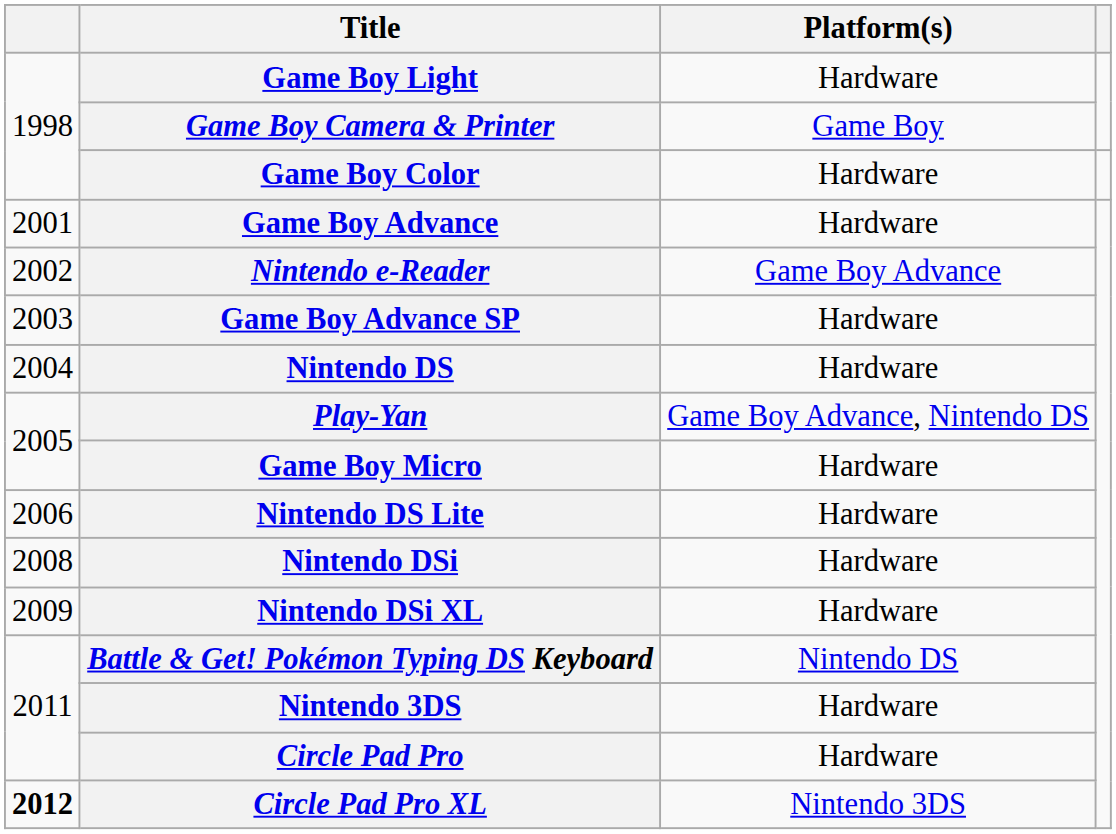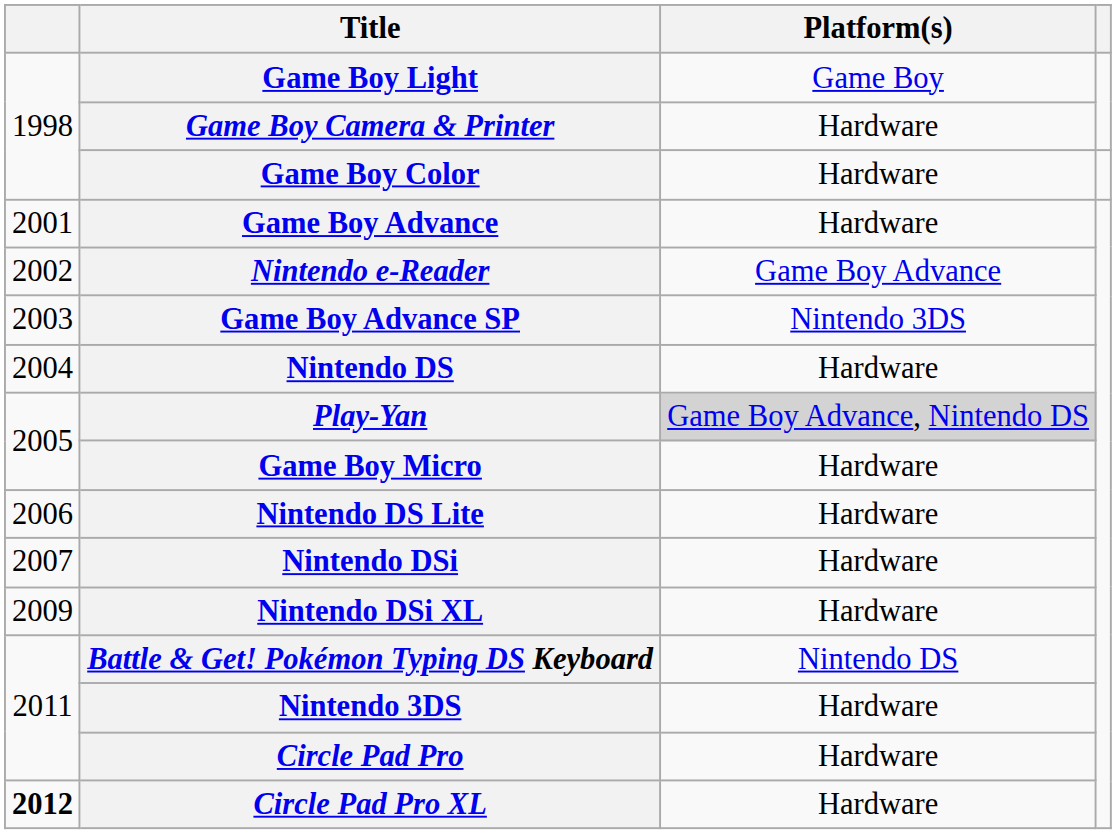 <table class="wikitable sortable plainrowheaders" style="text-align: center;">
 <tr>
 <th scope="col"></th>
 <th scope="col">Title</th>
 <th scope="col">Platform(s)</th>
 <th scope="col" class="unsortable"></th>
 </tr>
 <tr>
 <td rowspan="3" scope="row">1998</td>
 <th scope="row"><a href='#'>Game Boy Light</a></th>
-<td>Hardware</td>
+<td><a href='#'>Game Boy</a></td>
 </tr>
 <tr>
 <th scope="row"><em><a href='#'>Game Boy Camera & Printer</a></em></th>
-<td><a href='#'>Game Boy</a></td>
+<td>Hardware</td>
 </tr>
 <tr>
 <th scope="row"><a href='#'>Game Boy Color</a></th>
 <td>Hardware</td>
 <td></td>
 </tr>
 <tr>
 <td scope="row">2001</td>
 <th scope="row"><a href='#'>Game Boy Advance</a></th>
 <td>Hardware</td>
 </tr>
 <tr>
 <td scope="row">2002</td>
 <th scope="row"><em><a href='#'>Nintendo e-Reader</a></em></th>
 <td><a href='#'>Game Boy Advance</a></td>
 </tr>
 <tr>
 <td scope="row">2003</td>
 <th scope="row"><a href='#'>Game Boy Advance SP</a></th>
-<td>Hardware</td>
+<td><a href='#'>Nintendo 3DS</a></td>
 </tr>
 <tr>
 <td scope="row">2004</td>
 <th scope="row"><a href='#'>Nintendo DS</a></th>
 <td>Hardware</td>
 </tr>
 <tr>
 <td rowspan="2" scope="row">2005</td>
 <th scope="row"><em><a href='#'>Play-Yan</a></em></th>
-<td><a href='#'>Game Boy Advance</a>, <a href='#'>Nintendo DS</a></td>
+<td style="background: lightgrey;"><a href='#'>Game Boy Advance</a>, <a href='#'>Nintendo DS</a></td>
 </tr>
 <tr>
 <th scope="row"><a href='#'>Game Boy Micro</a></th>
 <td>Hardware</td>
 </tr>
 <tr>
 <td scope="row">2006</td>
 <th scope="row"><a href='#'>Nintendo DS Lite</a></th>
 <td>Hardware</td>
 </tr>
 <tr>
-<td scope="row">2008</td>
+<td scope="row">2007</td>
 <th scope="row"><a href='#'>Nintendo DSi</a></th>
 <td>Hardware</td>
 </tr>
 <tr>
 <td scope="row">2009</td>
 <th scope="row"><a href='#'>Nintendo DSi XL</a></th>
 <td>Hardware<br></td>
 </tr>
 <tr>
 <td rowspan="3" scope="row">2011</td>
 <th scope="row"><em><a href='#'>Battle & Get! Pokémon Typing DS</a> Keyboard</em></th>
 <td><a href='#'>Nintendo DS</a><br></td>
 </tr>
 <tr>
 <th scope="row"><a href='#'>Nintendo 3DS</a></th>
 <td>Hardware<br></td>
 </tr>
 <tr>
 <th scope="row"><em><a href='#'>Circle Pad Pro</a></em></th>
 <td>Hardware</td>
 </tr>
 <tr>
 <td rowspan="1" scope="row"><strong>2012</strong></td>
 <th scope="row"><em><a href='#'>Circle Pad Pro XL</a></em></th>
-<td><a href='#'>Nintendo 3DS</a></td>
+<td>Hardware</td>
 </tr>
 </table>
